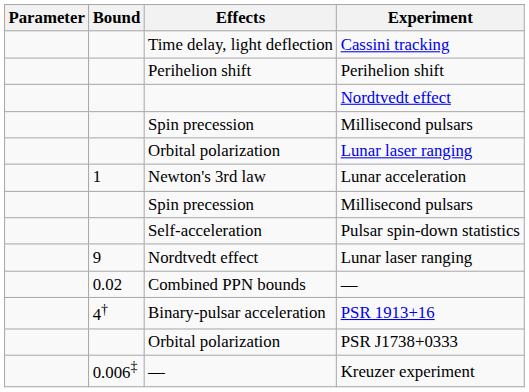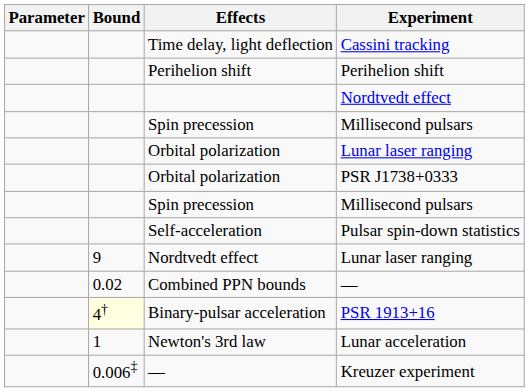 <table class="wikitable">
 <tr>
 <th>Parameter</th>
 <th>Bound</th>
 <th>Effects</th>
 <th>Experiment</th>
 </tr>
 <tr>
 <td></td>
 <td></td>
 <td>Time delay, light deflection</td>
 <td><a href='#'>Cassini tracking</a></td>
 </tr>
 <tr>
 <td></td>
 <td></td>
 <td>Perihelion shift</td>
 <td>Perihelion shift</td>
 </tr>
 <tr>
 <td></td>
 <td></td>
 <td></td>
 <td><a href='#'>Nordtvedt effect</a></td>
 </tr>
 <tr>
 <td></td>
 <td></td>
 <td>Spin precession</td>
 <td>Millisecond pulsars</td>
 </tr>
 <tr>
 <td></td>
 <td></td>
 <td>Orbital polarization</td>
 <td><a href='#'>Lunar laser ranging</a></td>
 </tr>
 <tr>
 <td></td>
-<td>1</td>
-<td>Newton's 3rd law</td>
-<td>Lunar acceleration</td>
+<td></td>
+<td>Orbital polarization</td>
+<td>PSR J1738+0333</td>
 </tr>
 <tr>
 <td></td>
 <td></td>
 <td>Spin precession</td>
 <td>Millisecond pulsars</td>
 </tr>
 <tr>
 <td></td>
 <td></td>
 <td>Self-acceleration</td>
 <td>Pulsar spin-down statistics</td>
 </tr>
 <tr>
 <td></td>
 <td>9</td>
 <td>Nordtvedt effect</td>
 <td>Lunar laser ranging</td>
 </tr>
 <tr>
 <td></td>
 <td>0.02</td>
 <td>Combined PPN bounds</td>
 <td>—</td>
 </tr>
 <tr>
 <td></td>
-<td>4<sup>†</sup></td>
+<td style="background: lightyellow;">4<sup>†</sup></td>
 <td>Binary-pulsar acceleration</td>
 <td><a href='#'>PSR 1913+16</a></td>
 </tr>
 <tr>
 <td></td>
-<td></td>
-<td>Orbital polarization</td>
-<td>PSR J1738+0333</td>
+<td>1</td>
+<td>Newton's 3rd law</td>
+<td>Lunar acceleration</td>
 </tr>
 <tr>
 <td></td>
 <td>0.006<sup>‡</sup></td>
 <td>—</td>
 <td>Kreuzer experiment</td>
 </tr>
 </table>
